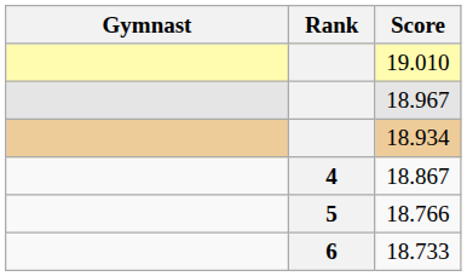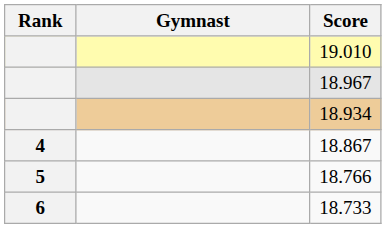 <table class="wikitable sortable" style="text-align:center; font-size:95%">
 <tr>
+<th scope="col" style="width:50px;">Rank</th>
 <th scope="col" style="width:180px;">Gymnast</th>
-<th scope="col" style="width:50px;">Rank</th>
 <th scope="col" style="width:50px;">Score</th>
 </tr>
 <tr style="background:#fffcaf;">
+<th scope=row style="text-align:center"></th>
 <td style="text-align:left;"></td>
-<th scope=row style="text-align:center"></th>
 <td>19.010</td>
 </tr>
 <tr style="background:#e5e5e5;">
+<th scope=row style="text-align:center"></th>
 <td style="text-align:left;"></td>
-<th scope=row style="text-align:center"></th>
 <td>18.967</td>
 </tr>
 <tr style="background:#ec9;">
+<th scope=row style="text-align:center"></th>
 <td style="text-align:left;"></td>
-<th scope=row style="text-align:center"></th>
 <td>18.934</td>
 </tr>
 <tr>
+<th scope=row style="text-align:center">4</th>
 <td style="text-align:left;"></td>
-<th scope=row style="text-align:center">4</th>
 <td>18.867</td>
 </tr>
 <tr>
+<th scope=row style="text-align:center">5</th>
 <td style="text-align:left;"></td>
-<th scope=row style="text-align:center">5</th>
 <td>18.766</td>
 </tr>
 <tr>
+<th scope=row style="text-align:center">6</th>
 <td style="text-align:left;"></td>
-<th scope=row style="text-align:center">6</th>
 <td>18.733</td>
 </tr>
 </table>
